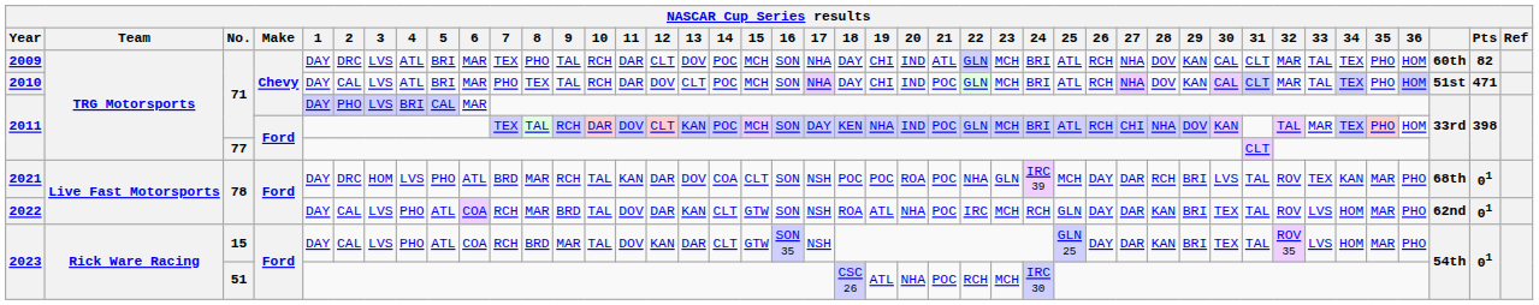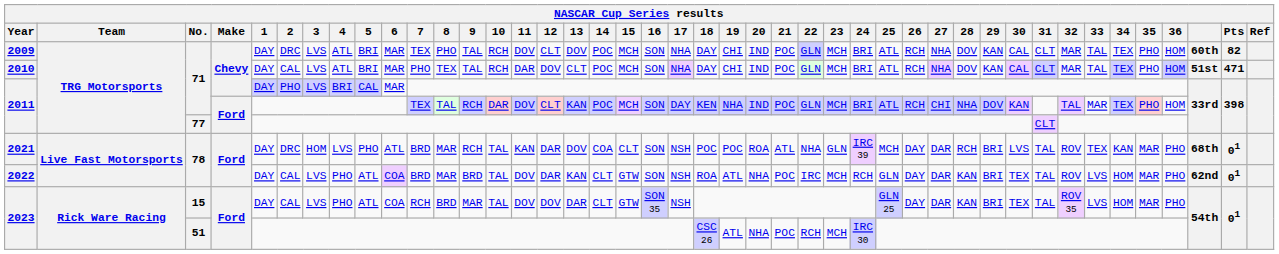 <table class="wikitable" style="text-align:center; font-size:75%">
 <tr>
 <th colspan=43><a href='#'>NASCAR Cup Series</a> results</th>
 </tr>
 <tr>
 <th>Year</th>
 <th>Team</th>
 <th>No.</th>
 <th>Make</th>
 <th>1</th>
 <th>2</th>
 <th>3</th>
 <th>4</th>
 <th>5</th>
 <th>6</th>
 <th>7</th>
 <th>8</th>
 <th>9</th>
 <th>10</th>
 <th>11</th>
 <th>12</th>
 <th>13</th>
 <th>14</th>
 <th>15</th>
 <th>16</th>
 <th>17</th>
 <th>18</th>
 <th>19</th>
 <th>20</th>
 <th>21</th>
 <th>22</th>
 <th>23</th>
 <th>24</th>
 <th>25</th>
 <th>26</th>
 <th>27</th>
 <th>28</th>
 <th>29</th>
 <th>30</th>
 <th>31</th>
 <th>32</th>
 <th>33</th>
 <th>34</th>
 <th>35</th>
 <th>36</th>
 <th></th>
 <th>Pts</th>
 <th>Ref</th>
 </tr>
 <tr>
 <th><a href='#'>2009</a></th>
 <th rowspan=5><a href='#'>TRG Motorsports</a></th>
 <th rowspan=4>71</th>
 <th rowspan=3><a href='#'>Chevy</a></th>
 <td><a href='#'>DAY</a></td>
 <td><a href='#'>DRC</a></td>
 <td><a href='#'>LVS</a></td>
 <td><a href='#'>ATL</a></td>
 <td><a href='#'>BRI</a></td>
 <td><a href='#'>MAR</a></td>
 <td><a href='#'>TEX</a></td>
 <td><a href='#'>PHO</a></td>
 <td><a href='#'>TAL</a></td>
 <td><a href='#'>RCH</a></td>
-<td><a href='#'>DAR</a></td>
+<td><a href='#'>DOV</a></td>
 <td><a href='#'>CLT</a></td>
 <td><a href='#'>DOV</a></td>
 <td><a href='#'>POC</a></td>
 <td><a href='#'>MCH</a></td>
 <td><a href='#'>SON</a></td>
 <td><a href='#'>NHA</a></td>
 <td><a href='#'>DAY</a></td>
 <td><a href='#'>CHI</a></td>
 <td><a href='#'>IND</a></td>
-<td><a href='#'>ATL</a></td>
+<td><a href='#'>POC</a></td>
 <td style="background:#CFCFFF;"><a href='#'>GLN</a><br></td>
 <td><a href='#'>MCH</a></td>
 <td><a href='#'>BRI</a></td>
 <td><a href='#'>ATL</a></td>
 <td><a href='#'>RCH</a></td>
 <td><a href='#'>NHA</a></td>
 <td><a href='#'>DOV</a></td>
 <td><a href='#'>KAN</a></td>
 <td><a href='#'>CAL</a></td>
 <td><a href='#'>CLT</a></td>
 <td><a href='#'>MAR</a></td>
 <td><a href='#'>TAL</a></td>
 <td><a href='#'>TEX</a></td>
 <td><a href='#'>PHO</a></td>
 <td><a href='#'>HOM</a></td>
 <th>60th</th>
 <th>82</th>
 <th></th>
 </tr>
 <tr>
 <th><a href='#'>2010</a></th>
 <td><a href='#'>DAY</a></td>
 <td><a href='#'>CAL</a></td>
 <td><a href='#'>LVS</a></td>
 <td><a href='#'>ATL</a></td>
 <td><a href='#'>BRI</a></td>
 <td><a href='#'>MAR</a></td>
 <td><a href='#'>PHO</a></td>
 <td><a href='#'>TEX</a></td>
 <td><a href='#'>TAL</a></td>
 <td><a href='#'>RCH</a></td>
 <td><a href='#'>DAR</a></td>
 <td><a href='#'>DOV</a></td>
 <td><a href='#'>CLT</a></td>
 <td><a href='#'>POC</a></td>
 <td><a href='#'>MCH</a></td>
 <td><a href='#'>SON</a></td>
 <td style="background:#EFCFFF;"><a href='#'>NHA</a><br></td>
 <td><a href='#'>DAY</a></td>
 <td><a href='#'>CHI</a></td>
 <td><a href='#'>IND</a></td>
 <td><a href='#'>POC</a></td>
 <td style="background:#DFFFDF;"><a href='#'>GLN</a><br></td>
 <td><a href='#'>MCH</a></td>
 <td><a href='#'>BRI</a></td>
 <td><a href='#'>ATL</a></td>
 <td><a href='#'>RCH</a></td>
 <td style="background:#EFCFFF;"><a href='#'>NHA</a><br></td>
 <td><a href='#'>DOV</a></td>
 <td><a href='#'>KAN</a></td>
 <td style="background:#EFCFFF;"><a href='#'>CAL</a><br></td>
 <td style="background:#CFCFFF;"><a href='#'>CLT</a><br></td>
 <td><a href='#'>MAR</a></td>
 <td><a href='#'>TAL</a></td>
 <td style="background:#CFCFFF;"><a href='#'>TEX</a><br></td>
 <td><a href='#'>PHO</a></td>
 <td style="background:#CFCFFF;"><a href='#'>HOM</a><br></td>
 <th>51st</th>
 <th>471</th>
 <th></th>
 </tr>
 <tr>
 <th rowspan=3><a href='#'>2011</a></th>
 <td style="background:#CFCFFF;"><a href='#'>DAY</a><br></td>
 <td style="background:#CFCFFF;"><a href='#'>PHO</a><br></td>
 <td style="background:#CFCFFF;"><a href='#'>LVS</a><br></td>
 <td style="background:#CFCFFF;"><a href='#'>BRI</a><br></td>
 <td style="background:#CFCFFF;"><a href='#'>CAL</a><br></td>
 <td><a href='#'>MAR</a></td>
 <td colspan=30></td>
 <th rowspan=3>33rd</th>
 <th rowspan=3>398</th>
 <th rowspan=3></th>
 </tr>
 <tr>
 <th rowspan=2><a href='#'>Ford</a></th>
 <td colspan=6></td>
 <td style="background:#CFCFFF;"><a href='#'>TEX</a><br></td>
 <td style="background:#DFFFDF;"><a href='#'>TAL</a><br></td>
 <td style="background:#CFCFFF;"><a href='#'>RCH</a><br></td>
 <td style="background:#FFCFCF;"><a href='#'>DAR</a><br></td>
 <td style="background:#CFCFFF;"><a href='#'>DOV</a><br></td>
 <td style="background:#FFCFCF;"><a href='#'>CLT</a><br></td>
 <td style="background:#CFCFFF;"><a href='#'>KAN</a><br></td>
 <td style="background:#CFCFFF;"><a href='#'>POC</a><br></td>
 <td style="background:#EFCFFF;"><a href='#'>MCH</a><br></td>
 <td style="background:#CFCFFF;"><a href='#'>SON</a><br></td>
 <td style="background:#CFCFFF;"><a href='#'>DAY</a><br></td>
 <td style="background:#CFCFFF;"><a href='#'>KEN</a><br></td>
 <td style="background:#CFCFFF;"><a href='#'>NHA</a><br></td>
 <td style="background:#CFCFFF;"><a href='#'>IND</a><br></td>
 <td style="background:#CFCFFF;"><a href='#'>POC</a><br></td>
 <td style="background:#CFCFFF;"><a href='#'>GLN</a><br></td>
 <td style="background:#CFCFFF;"><a href='#'>MCH</a><br></td>
 <td style="background:#CFCFFF;"><a href='#'>BRI</a><br></td>
 <td style="background:#CFCFFF;"><a href='#'>ATL</a><br></td>
 <td style="background:#CFCFFF;"><a href='#'>RCH</a><br></td>
 <td style="background:#CFCFFF;"><a href='#'>CHI</a><br></td>
 <td style="background:#CFCFFF;"><a href='#'>NHA</a><br></td>
 <td style="background:#CFCFFF;"><a href='#'>DOV</a><br></td>
 <td style="background:#EFCFFF;"><a href='#'>KAN</a><br></td>
 <td></td>
 <td style="background:#EFCFFF;"><a href='#'>TAL</a><br></td>
 <td><a href='#'>MAR</a></td>
 <td style="background:#CFCFFF;"><a href='#'>TEX</a><br></td>
 <td style="background:#FFCFCF;"><a href='#'>PHO</a><br></td>
 <td><a href='#'>HOM</a></td>
 </tr>
 <tr>
 <th>77</th>
 <td colspan=30></td>
 <td style="background:#EFCFFF;"><a href='#'>CLT</a><br></td>
 <td colspan=5></td>
 </tr>
 <tr>
 <th><a href='#'>2021</a></th>
 <th rowspan=2><a href='#'>Live Fast Motorsports</a></th>
 <th rowspan=2>78</th>
 <th rowspan=2><a href='#'>Ford</a></th>
 <td><a href='#'>DAY</a></td>
 <td><a href='#'>DRC</a></td>
 <td><a href='#'>HOM</a></td>
 <td><a href='#'>LVS</a></td>
 <td><a href='#'>PHO</a></td>
 <td><a href='#'>ATL</a></td>
 <td><a href='#'>BRD</a></td>
 <td><a href='#'>MAR</a></td>
 <td><a href='#'>RCH</a></td>
 <td><a href='#'>TAL</a></td>
 <td><a href='#'>KAN</a></td>
 <td><a href='#'>DAR</a></td>
 <td><a href='#'>DOV</a></td>
 <td><a href='#'>COA</a></td>
 <td><a href='#'>CLT</a></td>
 <td><a href='#'>SON</a></td>
 <td><a href='#'>NSH</a></td>
 <td><a href='#'>POC</a></td>
 <td><a href='#'>POC</a></td>
 <td><a href='#'>ROA</a></td>
-<td><a href='#'>POC</a></td>
+<td><a href='#'>ATL</a></td>
 <td><a href='#'>NHA</a></td>
 <td><a href='#'>GLN</a></td>
 <td style="background:#EFCFFF;"><a href='#'>IRC</a><br><small>39</small></td>
 <td><a href='#'>MCH</a></td>
 <td><a href='#'>DAY</a></td>
 <td><a href='#'>DAR</a></td>
 <td><a href='#'>RCH</a></td>
 <td><a href='#'>BRI</a></td>
 <td><a href='#'>LVS</a></td>
 <td><a href='#'>TAL</a></td>
 <td><a href='#'>ROV</a></td>
 <td><a href='#'>TEX</a></td>
 <td><a href='#'>KAN</a></td>
 <td><a href='#'>MAR</a></td>
 <td><a href='#'>PHO</a></td>
 <th>68th</th>
 <th>0<sup>1</sup></th>
 <th></th>
 </tr>
 <tr>
 <th><a href='#'>2022</a></th>
 <td><a href='#'>DAY</a></td>
 <td><a href='#'>CAL</a></td>
 <td><a href='#'>LVS</a></td>
 <td><a href='#'>PHO</a></td>
 <td><a href='#'>ATL</a></td>
 <td style="background:#EFCFFF;"><a href='#'>COA</a><br></td>
-<td><a href='#'>RCH</a></td>
+<td><a href='#'>BRD</a></td>
 <td><a href='#'>MAR</a></td>
 <td><a href='#'>BRD</a></td>
 <td><a href='#'>TAL</a></td>
 <td><a href='#'>DOV</a></td>
 <td><a href='#'>DAR</a></td>
 <td><a href='#'>KAN</a></td>
 <td><a href='#'>CLT</a></td>
 <td><a href='#'>GTW</a></td>
 <td><a href='#'>SON</a></td>
 <td><a href='#'>NSH</a></td>
 <td><a href='#'>ROA</a></td>
 <td><a href='#'>ATL</a></td>
 <td><a href='#'>NHA</a></td>
 <td><a href='#'>POC</a></td>
 <td><a href='#'>IRC</a></td>
 <td><a href='#'>MCH</a></td>
 <td><a href='#'>RCH</a></td>
 <td><a href='#'>GLN</a></td>
 <td><a href='#'>DAY</a></td>
 <td><a href='#'>DAR</a></td>
 <td><a href='#'>KAN</a></td>
 <td><a href='#'>BRI</a></td>
 <td><a href='#'>TEX</a></td>
 <td><a href='#'>TAL</a></td>
 <td><a href='#'>ROV</a></td>
 <td><a href='#'>LVS</a></td>
 <td><a href='#'>HOM</a></td>
 <td><a href='#'>MAR</a></td>
 <td><a href='#'>PHO</a></td>
 <th>62nd</th>
 <th>0<sup>1</sup></th>
 <th></th>
 </tr>
 <tr>
 <th rowspan=2><a href='#'>2023</a></th>
 <th rowspan=2><a href='#'>Rick Ware Racing</a></th>
 <th>15</th>
 <th rowspan=2><a href='#'>Ford</a></th>
 <td><a href='#'>DAY</a></td>
 <td><a href='#'>CAL</a></td>
 <td><a href='#'>LVS</a></td>
 <td><a href='#'>PHO</a></td>
 <td><a href='#'>ATL</a></td>
 <td><a href='#'>COA</a></td>
 <td><a href='#'>RCH</a></td>
 <td><a href='#'>BRD</a></td>
 <td><a href='#'>MAR</a></td>
 <td><a href='#'>TAL</a></td>
 <td><a href='#'>DOV</a></td>
-<td><a href='#'>KAN</a></td>
+<td><a href='#'>DOV</a></td>
 <td><a href='#'>DAR</a></td>
 <td><a href='#'>CLT</a></td>
 <td><a href='#'>GTW</a></td>
 <td style="background:#CFCFFF;"><a href='#'>SON</a><br><small>35</small></td>
 <td><a href='#'>NSH</a></td>
 <td colspan=7></td>
 <td style="background:#CFCFFF;"><a href='#'>GLN</a><br><small>25</small></td>
 <td><a href='#'>DAY</a></td>
 <td><a href='#'>DAR</a></td>
 <td><a href='#'>KAN</a></td>
 <td><a href='#'>BRI</a></td>
 <td><a href='#'>TEX</a></td>
 <td><a href='#'>TAL</a></td>
 <td style="background:#EFCFFF;"><a href='#'>ROV</a><br><small>35</small></td>
 <td><a href='#'>LVS</a></td>
 <td><a href='#'>HOM</a></td>
 <td><a href='#'>MAR</a></td>
 <td><a href='#'>PHO</a></td>
 <th rowspan=2>54th</th>
 <th rowspan=2>0<sup>1</sup></th>
 <th rowspan=2></th>
 </tr>
 <tr>
 <th>51</th>
 <td colspan=17></td>
 <td style="background:#CFCFFF;"><a href='#'>CSC</a><br><small>26</small></td>
 <td><a href='#'>ATL</a></td>
 <td><a href='#'>NHA</a></td>
 <td><a href='#'>POC</a></td>
 <td><a href='#'>RCH</a></td>
 <td><a href='#'>MCH</a></td>
 <td style="background:#CFCFFF;"><a href='#'>IRC</a><br><small>30</small></td>
 <td colspan=12></td>
 </tr>
 </table>
